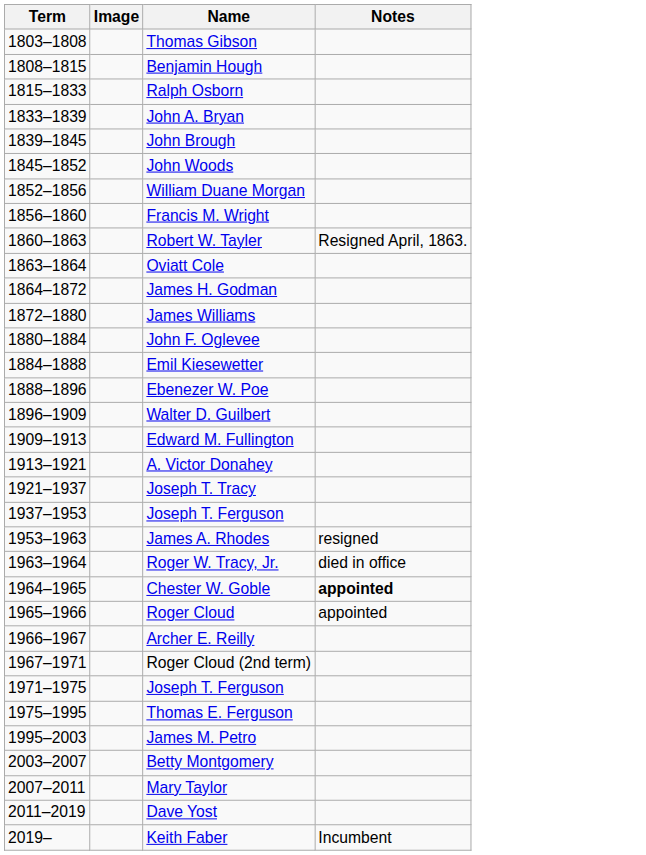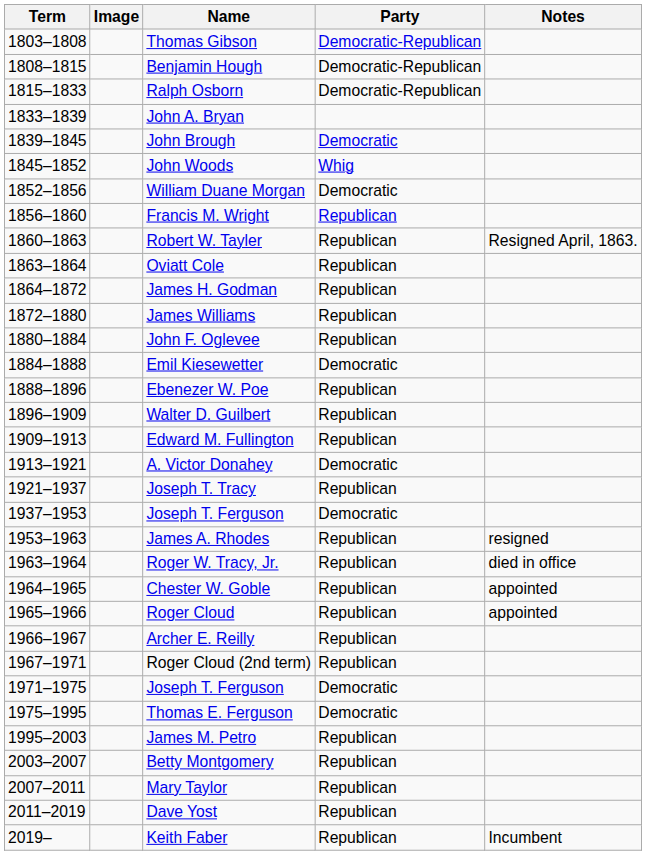 <table class="wikitable">
 <tr>
 <th>Term</th>
 <th>Image</th>
 <th>Name</th>
+<th>Party</th>
 <th>Notes</th>
 </tr>
 <tr>
 <td>1803–1808</td>
 <td></td>
 <td><a href='#'>Thomas Gibson</a></td>
+<td><a href='#'>Democratic-Republican</a></td>
 <td> </td>
 </tr>
 <tr>
 <td>1808–1815</td>
 <td></td>
 <td><a href='#'>Benjamin Hough</a></td>
+<td>Democratic-Republican</td>
 <td> </td>
 </tr>
 <tr>
 <td>1815–1833</td>
 <td></td>
 <td><a href='#'>Ralph Osborn</a></td>
+<td>Democratic-Republican</td>
 <td> </td>
 </tr>
 <tr>
 <td>1833–1839</td>
 <td></td>
 <td><a href='#'>John A. Bryan</a></td>
 <td> </td>
+<td> </td>
 </tr>
 <tr>
 <td>1839–1845</td>
 <td></td>
 <td><a href='#'>John Brough</a></td>
+<td><a href='#'>Democratic</a></td>
 <td> </td>
 </tr>
 <tr>
 <td>1845–1852</td>
 <td></td>
 <td><a href='#'>John Woods</a></td>
+<td><a href='#'>Whig</a></td>
 <td> </td>
 </tr>
 <tr>
 <td>1852–1856</td>
 <td></td>
 <td><a href='#'>William Duane Morgan</a></td>
+<td>Democratic</td>
 <td> </td>
 </tr>
 <tr>
 <td>1856–1860</td>
 <td></td>
 <td><a href='#'>Francis M. Wright</a></td>
+<td><a href='#'>Republican</a></td>
 <td> </td>
 </tr>
 <tr>
 <td>1860–1863</td>
 <td></td>
 <td><a href='#'>Robert W. Tayler</a></td>
+<td>Republican</td>
 <td>Resigned April, 1863.</td>
 </tr>
 <tr>
 <td>1863–1864</td>
 <td></td>
 <td><a href='#'>Oviatt Cole</a></td>
+<td>Republican</td>
 <td> </td>
 </tr>
 <tr>
 <td>1864–1872</td>
 <td></td>
 <td><a href='#'>James H. Godman</a></td>
+<td>Republican</td>
 <td> </td>
 </tr>
 <tr>
 <td>1872–1880</td>
 <td></td>
 <td><a href='#'>James Williams</a></td>
+<td>Republican</td>
 <td> </td>
 </tr>
 <tr>
 <td>1880–1884</td>
 <td></td>
 <td><a href='#'>John F. Oglevee</a></td>
+<td>Republican</td>
 <td> </td>
 </tr>
 <tr>
 <td>1884–1888</td>
 <td></td>
 <td><a href='#'>Emil Kiesewetter</a></td>
+<td>Democratic</td>
 <td> </td>
 </tr>
 <tr>
 <td>1888–1896</td>
 <td></td>
 <td><a href='#'>Ebenezer W. Poe</a></td>
+<td>Republican</td>
 <td> </td>
 </tr>
 <tr>
 <td>1896–1909</td>
 <td></td>
 <td><a href='#'>Walter D. Guilbert</a></td>
+<td>Republican</td>
 <td> </td>
 </tr>
 <tr>
 <td>1909–1913</td>
 <td></td>
 <td><a href='#'>Edward M. Fullington</a></td>
+<td>Republican</td>
 <td> </td>
 </tr>
 <tr>
 <td>1913–1921</td>
 <td></td>
 <td><a href='#'>A. Victor Donahey</a></td>
+<td>Democratic</td>
 <td> </td>
 </tr>
 <tr>
 <td>1921–1937</td>
 <td></td>
 <td><a href='#'>Joseph T. Tracy</a></td>
+<td>Republican</td>
 <td> </td>
 </tr>
 <tr>
 <td>1937–1953</td>
 <td></td>
 <td><a href='#'>Joseph T. Ferguson</a></td>
+<td>Democratic</td>
 <td> </td>
 </tr>
 <tr>
 <td>1953–1963</td>
 <td></td>
 <td><a href='#'>James A. Rhodes</a></td>
+<td>Republican</td>
 <td>resigned</td>
 </tr>
 <tr>
 <td>1963–1964</td>
 <td></td>
 <td><a href='#'>Roger W. Tracy, Jr.</a></td>
+<td>Republican</td>
 <td>died in office</td>
 </tr>
 <tr>
 <td>1964–1965</td>
 <td></td>
 <td><a href='#'>Chester W. Goble</a></td>
-<td><strong>appointed</strong></td>
+<td>Republican</td>
+<td>appointed</td>
 </tr>
 <tr>
 <td>1965–1966</td>
 <td></td>
 <td><a href='#'>Roger Cloud</a></td>
+<td>Republican</td>
 <td>appointed</td>
 </tr>
 <tr>
 <td>1966–1967</td>
 <td></td>
 <td><a href='#'>Archer E. Reilly</a></td>
+<td>Republican</td>
 <td> </td>
 </tr>
 <tr>
 <td>1967–1971</td>
 <td></td>
 <td>Roger Cloud (2nd term)</td>
+<td>Republican</td>
 <td> </td>
 </tr>
 <tr>
 <td>1971–1975</td>
 <td></td>
 <td><a href='#'>Joseph T. Ferguson</a></td>
+<td>Democratic</td>
 <td> </td>
 </tr>
 <tr>
 <td>1975–1995</td>
 <td></td>
 <td><a href='#'>Thomas E. Ferguson</a></td>
+<td>Democratic</td>
 <td> </td>
 </tr>
 <tr>
 <td>1995–2003</td>
 <td></td>
 <td><a href='#'>James M. Petro</a></td>
+<td>Republican</td>
 <td> </td>
 </tr>
 <tr>
 <td>2003–2007</td>
 <td></td>
 <td><a href='#'>Betty Montgomery</a></td>
+<td>Republican</td>
 <td> </td>
 </tr>
 <tr>
 <td>2007–2011</td>
 <td></td>
 <td><a href='#'>Mary Taylor</a></td>
+<td>Republican</td>
 <td> </td>
 </tr>
 <tr>
 <td>2011–2019</td>
 <td></td>
 <td><a href='#'>Dave Yost</a></td>
+<td>Republican</td>
 <td> </td>
 </tr>
 <tr>
 <td>2019–</td>
 <td></td>
 <td><a href='#'>Keith Faber</a></td>
+<td>Republican</td>
 <td>Incumbent</td>
 </tr>
 </table>
